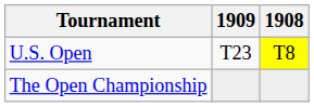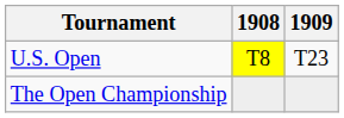 <table class="wikitable" style="font-size:95%;text-align:center;">
 <tr>
 <th>Tournament</th>
+<th>1908</th>
 <th>1909</th>
-<th>1908</th>
 </tr>
 <tr>
 <td align=left><a href='#'>U.S. Open</a></td>
+<td style="background:yellow;">T8</td>
 <td>T23</td>
-<td style="background:yellow;">T8</td>
 </tr>
 <tr>
 <td align=left><a href='#'>The Open Championship</a></td>
 <td style="background:#eeeeee;"></td>
 <td style="background:#eeeeee;"></td>
 </tr>
 </table>
